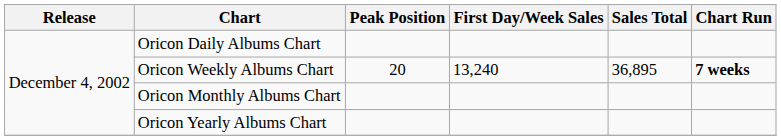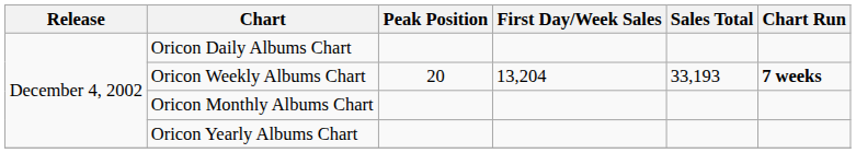 <table class="wikitable" width="750px">
 <tr>
 <th align="left">Release</th>
 <th align="left">Chart</th>
 <th align="left">Peak Position</th>
 <th align="left">First Day/Week Sales</th>
 <th align="left">Sales Total</th>
 <th align="left">Chart Run</th>
 </tr>
 <tr>
 <td align="center" rowspan="4">December 4, 2002</td>
 <td align="left">Oricon Daily Albums Chart</td>
 <td align="center"></td>
 <td align="left"></td>
 <td align="left"></td>
 <td align="left"></td>
 </tr>
 <tr>
 <td align="left">Oricon Weekly Albums Chart</td>
 <td align="center">20</td>
-<td align="left">13,240</td>
-<td align="left">36,895</td>
+<td align="left">13,204</td>
+<td align="left">33,193</td>
 <td align="left"><strong>7 weeks</strong></td>
 </tr>
 <tr>
 <td align="left">Oricon Monthly Albums Chart</td>
 <td align="center"></td>
 <td align="left"></td>
 <td align="left"></td>
 <td align="left"></td>
 </tr>
 <tr>
 <td align="left">Oricon Yearly Albums Chart</td>
 <td align="center"></td>
 <td align="left"></td>
 <td align="left"></td>
 <td align="left"></td>
 </tr>
 <tr>
 </tr>
 </table>
